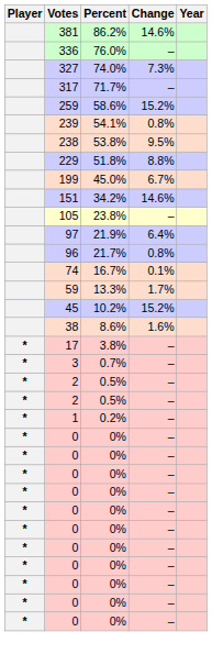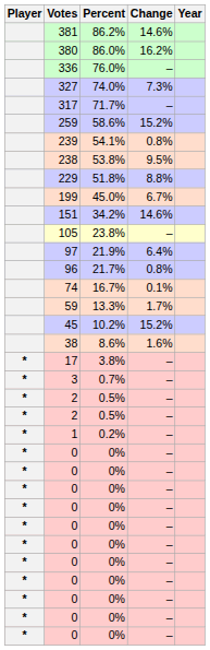 <table class="wikitable sortable plainrowheaders">
 <tr>
 <th scope="col">Player</th>
 <th scope="col">Votes</th>
 <th scope="col">Percent</th>
 <th scope="col">Change</th>
 <th scope="col">Year</th>
 </tr>
 <tr bgcolor=ccffcc>
 <th scope="row"><strong><em></em></strong></th>
 <td align="right">381</td>
 <td align="right">86.2%</td>
 <td align="right">14.6%</td>
+<td align="right"></td>
+</tr>
+<tr bgcolor=ccffcc>
+<th scope="row"><strong><em></em></strong></th>
+<td align="right">380</td>
+<td align="right">86.0%</td>
+<td align="right">16.2%</td>
 <td align="right"></td>
 </tr>
 <tr bgcolor=ccffcc>
 <th scope="row"><strong><em></em></strong></th>
 <td align="right">336</td>
 <td align="right">76.0%</td>
 <td align="right">–</td>
 <td align="right"></td>
 </tr>
 <tr bgcolor=ccccff>
 <th scope="row"><em></em></th>
 <td align="right">327</td>
 <td align="right">74.0%</td>
 <td align="right">7.3%</td>
 <td align="right"></td>
 </tr>
 <tr bgcolor=ccccff>
 <th scope="row"><em></em></th>
 <td align="right">317</td>
 <td align="right">71.7%</td>
 <td align="right">–</td>
 <td align="right"></td>
 </tr>
 <tr bgcolor=ccccff>
 <th scope="row"><em></em></th>
 <td align="right">259</td>
 <td align="right">58.6%</td>
 <td align="right">15.2%</td>
 <td align="right"></td>
 </tr>
 <tr bgcolor=ffddcc>
 <th scope="row"></th>
 <td align="right">239</td>
 <td align="right">54.1%</td>
 <td align="right">0.8%</td>
 <td align="right"></td>
 </tr>
 <tr bgcolor=ffddcc>
 <th scope="row"></th>
 <td align="right">238</td>
 <td align="right">53.8%</td>
 <td align="right">9.5%</td>
 <td align="right"></td>
 </tr>
 <tr bgcolor=ccccff>
 <th scope="row"><em></em></th>
 <td align="right">229</td>
 <td align="right">51.8%</td>
 <td align="right">8.8%</td>
 <td align="right"></td>
 </tr>
 <tr bgcolor=ffddcc>
 <th scope="row"></th>
 <td align="right">199</td>
 <td align="right">45.0%</td>
 <td align="right">6.7%</td>
 <td align="right"></td>
 </tr>
 <tr bgcolor=ccccff>
 <th scope="row"><em></em></th>
 <td align="right">151</td>
 <td align="right">34.2%</td>
 <td align="right">14.6%</td>
 <td align="right"></td>
 </tr>
 <tr bgcolor=ffffcc>
 <th scope="row"></th>
 <td align="right">105</td>
 <td align="right">23.8%</td>
 <td align="right">–</td>
 <td align="right"></td>
 </tr>
 <tr bgcolor=ccccff>
 <th scope="row"><em></em></th>
 <td align="right">97</td>
 <td align="right">21.9%</td>
 <td align="right">6.4%</td>
 <td align="right"></td>
 </tr>
 <tr bgcolor=ccccff>
 <th scope="row"><em></em></th>
 <td align="right">96</td>
 <td align="right">21.7%</td>
 <td align="right">0.8%</td>
 <td align="right"></td>
 </tr>
 <tr bgcolor=ffddcc>
 <th scope="row"></th>
 <td align="right">74</td>
 <td align="right">16.7%</td>
 <td align="right">0.1%</td>
 <td align="right"></td>
 </tr>
 <tr bgcolor=ffddcc>
 <th scope="row"></th>
 <td align="right">59</td>
 <td align="right">13.3%</td>
 <td align="right">1.7%</td>
 <td align="right"></td>
 </tr>
 <tr bgcolor=ccccff>
 <th scope="row"><em></em></th>
 <td align="right">45</td>
 <td align="right">10.2%</td>
 <td align="right">15.2%</td>
 <td align="right"></td>
 </tr>
 <tr bgcolor=ffddcc>
 <th scope="row"></th>
 <td align="right">38</td>
 <td align="right">8.6%</td>
 <td align="right">1.6%</td>
 <td align="right"></td>
 </tr>
 <tr bgcolor=ffcccc>
 <th scope="row">*</th>
 <td align="right">17</td>
 <td align="right">3.8%</td>
 <td align="right">–</td>
 <td align="right"></td>
 </tr>
 <tr bgcolor=ffcccc>
 <th scope="row">*</th>
 <td align="right">3</td>
 <td align="right">0.7%</td>
 <td align="right">–</td>
 <td align="right"></td>
 </tr>
 <tr bgcolor=ffcccc>
 <th scope="row">*</th>
 <td align="right">2</td>
 <td align="right">0.5%</td>
 <td align="right">–</td>
 <td align="right"></td>
 </tr>
 <tr bgcolor=ffcccc>
 <th scope="row">*</th>
 <td align="right">2</td>
 <td align="right">0.5%</td>
 <td align="right">–</td>
 <td align="right"></td>
 </tr>
 <tr bgcolor=ffcccc>
 <th scope="row">*</th>
 <td align="right">1</td>
 <td align="right">0.2%</td>
 <td align="right">–</td>
 <td align="right"></td>
 </tr>
 <tr bgcolor=ffcccc>
 <th scope="row">*</th>
 <td align="right">0</td>
 <td align="right">0%</td>
 <td align="right">–</td>
 <td align="right"></td>
 </tr>
 <tr bgcolor=ffcccc>
 <th scope="row">*</th>
 <td align="right">0</td>
 <td align="right">0%</td>
 <td align="right">–</td>
 <td align="right"></td>
 </tr>
 <tr bgcolor=ffcccc>
 <th scope="row">*</th>
 <td align="right">0</td>
 <td align="right">0%</td>
 <td align="right">–</td>
 <td align="right"></td>
 </tr>
 <tr bgcolor=ffcccc>
 <th scope="row">*</th>
 <td align="right">0</td>
 <td align="right">0%</td>
 <td align="right">–</td>
 <td align="right"></td>
 </tr>
 <tr bgcolor=ffcccc>
 <th scope="row">*</th>
 <td align="right">0</td>
 <td align="right">0%</td>
 <td align="right">–</td>
 <td align="right"></td>
 </tr>
 <tr bgcolor=ffcccc>
 <th scope="row">*</th>
 <td align="right">0</td>
 <td align="right">0%</td>
 <td align="right">–</td>
 <td align="right"></td>
 </tr>
 <tr bgcolor=ffcccc>
 <th scope="row">*</th>
 <td align="right">0</td>
 <td align="right">0%</td>
 <td align="right">–</td>
 <td align="right"></td>
 </tr>
 <tr bgcolor=ffcccc>
 <th scope="row">*</th>
 <td align="right">0</td>
 <td align="right">0%</td>
 <td align="right">–</td>
 <td align="right"></td>
 </tr>
 <tr bgcolor=ffcccc>
 <th scope="row">*</th>
 <td align="right">0</td>
 <td align="right">0%</td>
 <td align="right">–</td>
 <td align="right"></td>
 </tr>
 <tr bgcolor=ffcccc>
 <th scope="row">*</th>
 <td align="right">0</td>
 <td align="right">0%</td>
 <td align="right">–</td>
 <td align="right"></td>
 </tr>
 <tr bgcolor=ffcccc>
 <th scope="row">*</th>
 <td align="right">0</td>
 <td align="right">0%</td>
 <td align="right">–</td>
 <td align="right"></td>
 </tr>
 </table>
